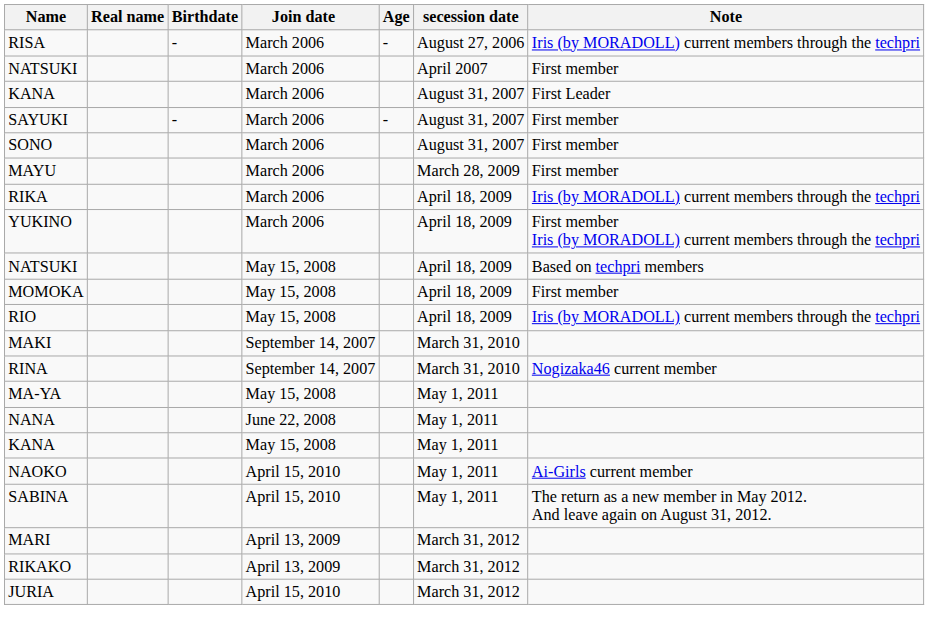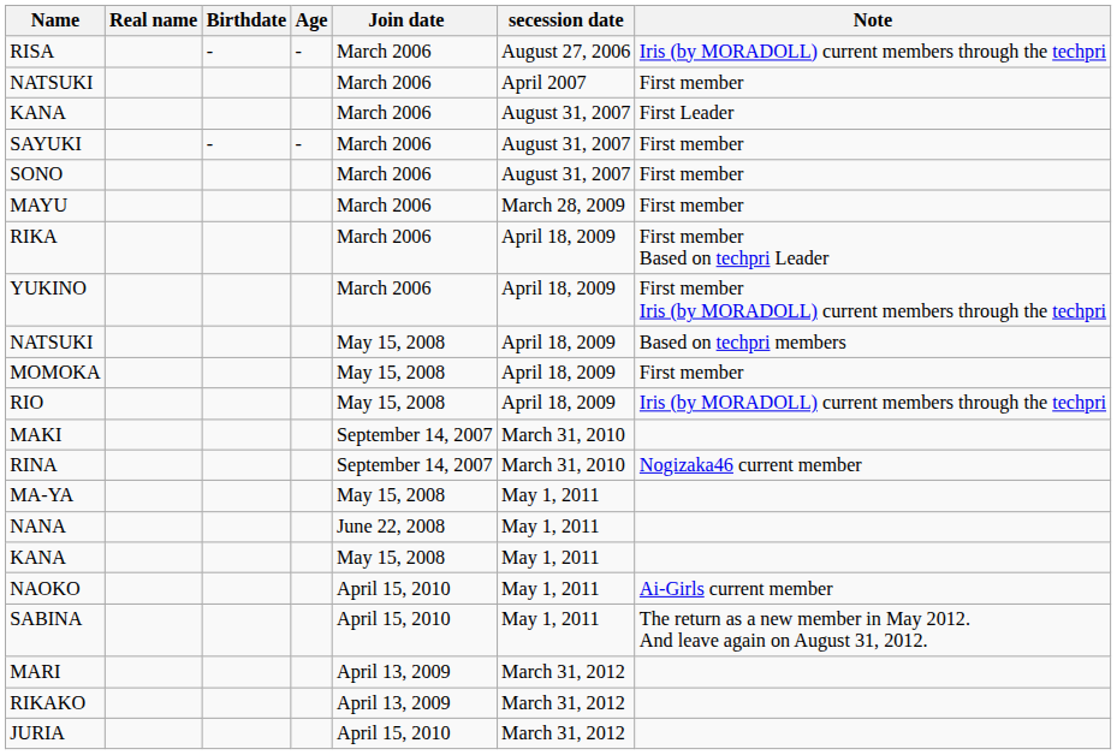 <table class="wikitable" style="text-align:left">
 <tr>
 <th class="unsortable">Name</th>
 <th>Real name</th>
 <th>Birthdate</th>
+<th class="unsortable">Age</th>
 <th style="padding-right:17px">Join date</th>
-<th class="unsortable">Age</th>
 <th>secession date</th>
 <th class="unsortable">Note</th>
 </tr>
 <tr style="vertical-align:top">
 <td>RISA</td>
 <td></td>
 <td>-</td>
+<td>-</td>
 <td>March 2006</td>
-<td>-</td>
 <td>August 27, 2006</td>
 <td><a href='#'>Iris (by MORADOLL)</a> current members through the <a href='#'>techpri</a></td>
 </tr>
 <tr style="vertical-align:top">
 <td>NATSUKI</td>
 <td></td>
 <td></td>
+<td align="center"></td>
 <td>March 2006</td>
-<td align="center"></td>
 <td>April 2007</td>
 <td>First member</td>
 </tr>
 <tr style="vertical-align:top">
 <td>KANA</td>
 <td></td>
 <td></td>
+<td align="center"></td>
 <td>March 2006</td>
-<td align="center"></td>
 <td>August 31, 2007</td>
 <td>First Leader</td>
 </tr>
 <tr style="vertical-align:top">
 <td>SAYUKI</td>
 <td></td>
 <td>-</td>
+<td>-</td>
 <td>March 2006</td>
-<td>-</td>
 <td>August 31, 2007</td>
 <td>First member</td>
 </tr>
 <tr style="vertical-align:top">
 <td>SONO</td>
 <td></td>
 <td></td>
+<td align="center"></td>
 <td>March 2006</td>
-<td align="center"></td>
 <td>August 31, 2007</td>
 <td>First member</td>
 </tr>
 <tr style="vertical-align:top">
 <td>MAYU</td>
 <td></td>
 <td></td>
+<td align="center"></td>
 <td>March 2006</td>
-<td align="center"></td>
 <td>March 28, 2009</td>
 <td>First member</td>
 </tr>
 <tr style="vertical-align:top">
 <td>RIKA</td>
 <td></td>
 <td></td>
+<td align="center"></td>
 <td>March 2006</td>
-<td align="center"></td>
 <td>April 18, 2009</td>
-<td><a href='#'>Iris (by MORADOLL)</a> current members through the <a href='#'>techpri</a></td>
+<td>First member<br>Based on <a href='#'>techpri</a> Leader</td>
 </tr>
 <tr style="vertical-align:top">
 <td>YUKINO</td>
 <td></td>
 <td></td>
+<td align="center"></td>
 <td>March 2006</td>
-<td align="center"></td>
 <td>April 18, 2009</td>
 <td>First member<br><a href='#'>Iris (by MORADOLL)</a> current members through the <a href='#'>techpri</a></td>
 </tr>
 <tr style="vertical-align:top">
 <td>NATSUKI</td>
 <td></td>
 <td></td>
+<td align="center"></td>
 <td>May 15, 2008</td>
-<td align="center"></td>
 <td>April 18, 2009</td>
 <td>Based on <a href='#'>techpri</a> members</td>
 </tr>
 <tr style="vertical-align:top">
 <td>MOMOKA</td>
 <td></td>
 <td></td>
+<td align="center"></td>
 <td>May 15, 2008</td>
-<td align="center"></td>
 <td>April 18, 2009</td>
 <td>First member</td>
 </tr>
 <tr style="vertical-align:top">
 <td>RIO</td>
 <td></td>
 <td></td>
+<td align="center"></td>
 <td>May 15, 2008</td>
-<td align="center"></td>
 <td>April 18, 2009</td>
 <td><a href='#'>Iris (by MORADOLL)</a> current members through the <a href='#'>techpri</a></td>
 </tr>
 <tr style="vertical-align:top">
 <td>MAKI</td>
 <td></td>
 <td></td>
+<td align="center"></td>
 <td>September 14, 2007</td>
-<td align="center"></td>
 <td>March 31, 2010</td>
 <td></td>
 </tr>
 <tr style="vertical-align:top">
 <td>RINA</td>
 <td></td>
 <td></td>
+<td align="center"></td>
 <td>September 14, 2007</td>
-<td align="center"></td>
 <td>March 31, 2010</td>
 <td><a href='#'>Nogizaka46</a> current member</td>
 </tr>
 <tr style="vertical-align:top">
 <td>MA-YA</td>
 <td></td>
 <td></td>
+<td align="center"></td>
 <td>May 15, 2008</td>
-<td align="center"></td>
 <td>May 1, 2011</td>
 <td></td>
 </tr>
 <tr style="vertical-align:top">
 <td>NANA</td>
 <td></td>
 <td></td>
+<td align="center"></td>
 <td>June 22, 2008</td>
-<td align="center"></td>
 <td>May 1, 2011</td>
 <td></td>
 </tr>
 <tr style="vertical-align:top">
 <td>KANA</td>
 <td></td>
 <td></td>
+<td align="center"></td>
 <td>May 15, 2008</td>
-<td align="center"></td>
 <td>May 1, 2011</td>
 <td></td>
 </tr>
 <tr style="vertical-align:top">
 <td>NAOKO</td>
 <td></td>
 <td></td>
+<td align="center"></td>
 <td>April 15, 2010</td>
-<td align="center"></td>
 <td>May 1, 2011</td>
 <td><a href='#'>Ai-Girls</a> current member</td>
 </tr>
 <tr style="vertical-align:top">
 <td>SABINA</td>
 <td></td>
 <td></td>
+<td align="center"></td>
 <td>April 15, 2010</td>
-<td align="center"></td>
 <td>May 1, 2011</td>
 <td>The return as a new member in May 2012.<br>And leave again on August 31, 2012.</td>
 </tr>
 <tr style="vertical-align:top">
 <td>MARI</td>
 <td></td>
 <td></td>
+<td align="center"></td>
 <td>April 13, 2009</td>
-<td align="center"></td>
 <td>March 31, 2012</td>
 <td></td>
 </tr>
 <tr style="vertical-align:top">
 <td>RIKAKO</td>
 <td></td>
 <td></td>
+<td align="center"></td>
 <td>April 13, 2009</td>
-<td align="center"></td>
 <td>March 31, 2012</td>
 <td></td>
 </tr>
 <tr style="vertical-align:top">
 <td>JURIA</td>
 <td></td>
 <td></td>
+<td align="center"></td>
 <td>April 15, 2010</td>
-<td align="center"></td>
 <td>March 31, 2012</td>
 <td></td>
 </tr>
 </table>
